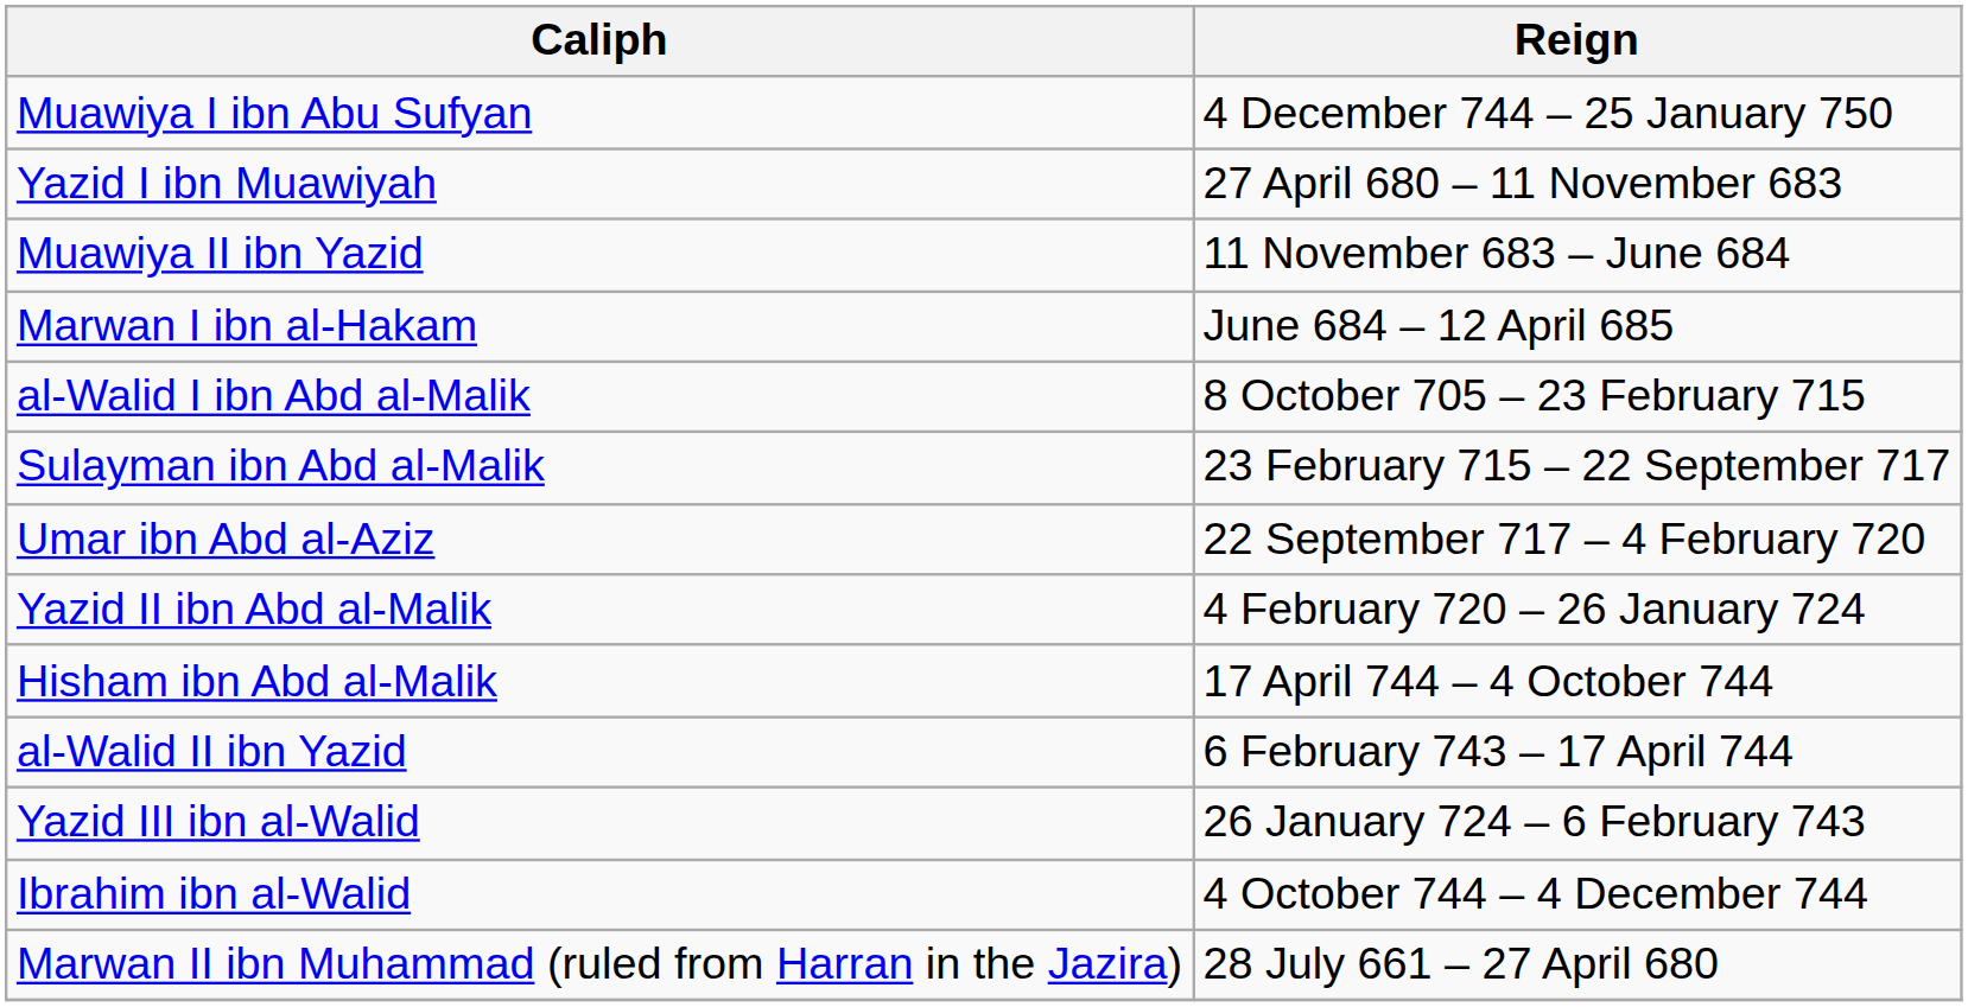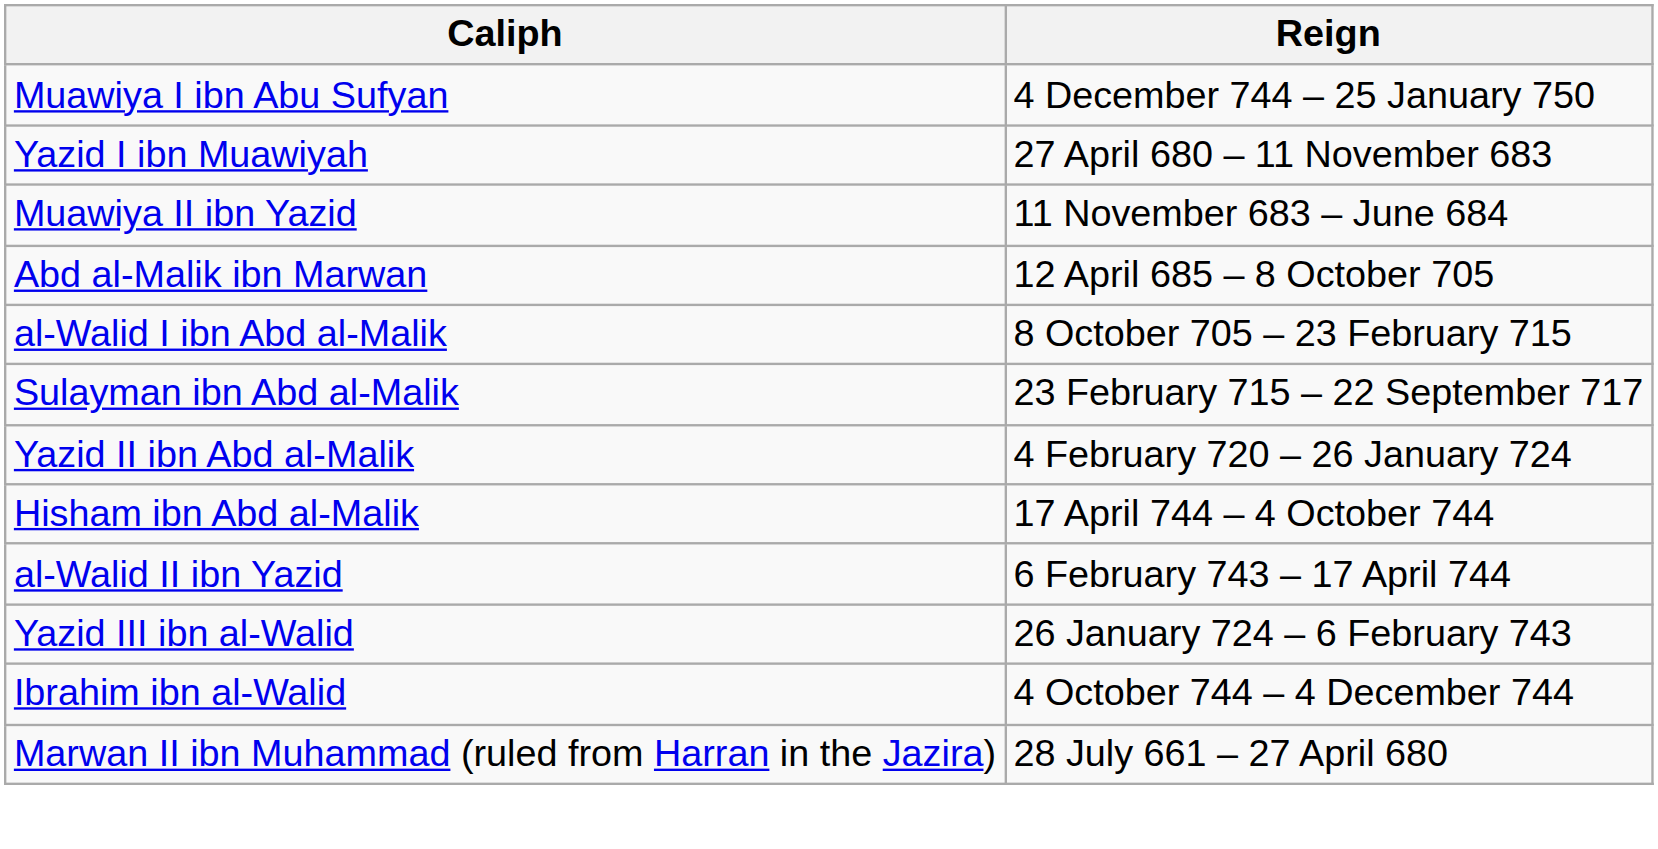 <table class="wikitable">
 <tr>
 <th>Caliph</th>
 <th>Reign</th>
 </tr>
 <tr>
 <td><a href='#'>Muawiya I ibn Abu Sufyan</a></td>
 <td>4 December 744 – 25 January 750</td>
 </tr>
 <tr>
 <td><a href='#'>Yazid I ibn Muawiyah</a></td>
 <td>27 April 680 – 11 November 683</td>
 </tr>
 <tr>
 <td><a href='#'>Muawiya II ibn Yazid</a></td>
 <td>11 November 683 – June 684</td>
 </tr>
 <tr>
-<td><a href='#'>Marwan I ibn al-Hakam</a></td>
-<td>June 684 – 12 April 685</td>
+<td><a href='#'>Abd al-Malik ibn Marwan</a></td>
+<td>12 April 685 – 8 October 705</td>
 </tr>
 <tr>
 <td><a href='#'>al-Walid I ibn Abd al-Malik</a></td>
 <td>8 October 705 – 23 February 715</td>
 </tr>
 <tr>
 <td><a href='#'>Sulayman ibn Abd al-Malik</a></td>
 <td>23 February 715 – 22 September 717</td>
-</tr>
-<tr>
-<td><a href='#'>Umar ibn Abd al-Aziz</a></td>
-<td>22 September 717 – 4 February 720</td>
 </tr>
 <tr>
 <td><a href='#'>Yazid II ibn Abd al-Malik</a></td>
 <td>4 February 720 – 26 January 724</td>
 </tr>
 <tr>
 <td><a href='#'>Hisham ibn Abd al-Malik</a></td>
 <td>17 April 744 – 4 October 744</td>
 </tr>
 <tr>
 <td><a href='#'>al-Walid II ibn Yazid</a></td>
 <td>6 February 743 – 17 April 744</td>
 </tr>
 <tr>
 <td><a href='#'>Yazid III ibn al-Walid</a></td>
 <td>26 January 724 – 6 February 743</td>
 </tr>
 <tr>
 <td><a href='#'>Ibrahim ibn al-Walid</a></td>
 <td>4 October 744 – 4 December 744</td>
 </tr>
 <tr>
 <td><a href='#'>Marwan II ibn Muhammad</a> (ruled from <a href='#'>Harran</a> in the <a href='#'>Jazira</a>)</td>
 <td>28 July 661 – 27 April 680</td>
 </tr>
 <tr>
 </tr>
 </table>
